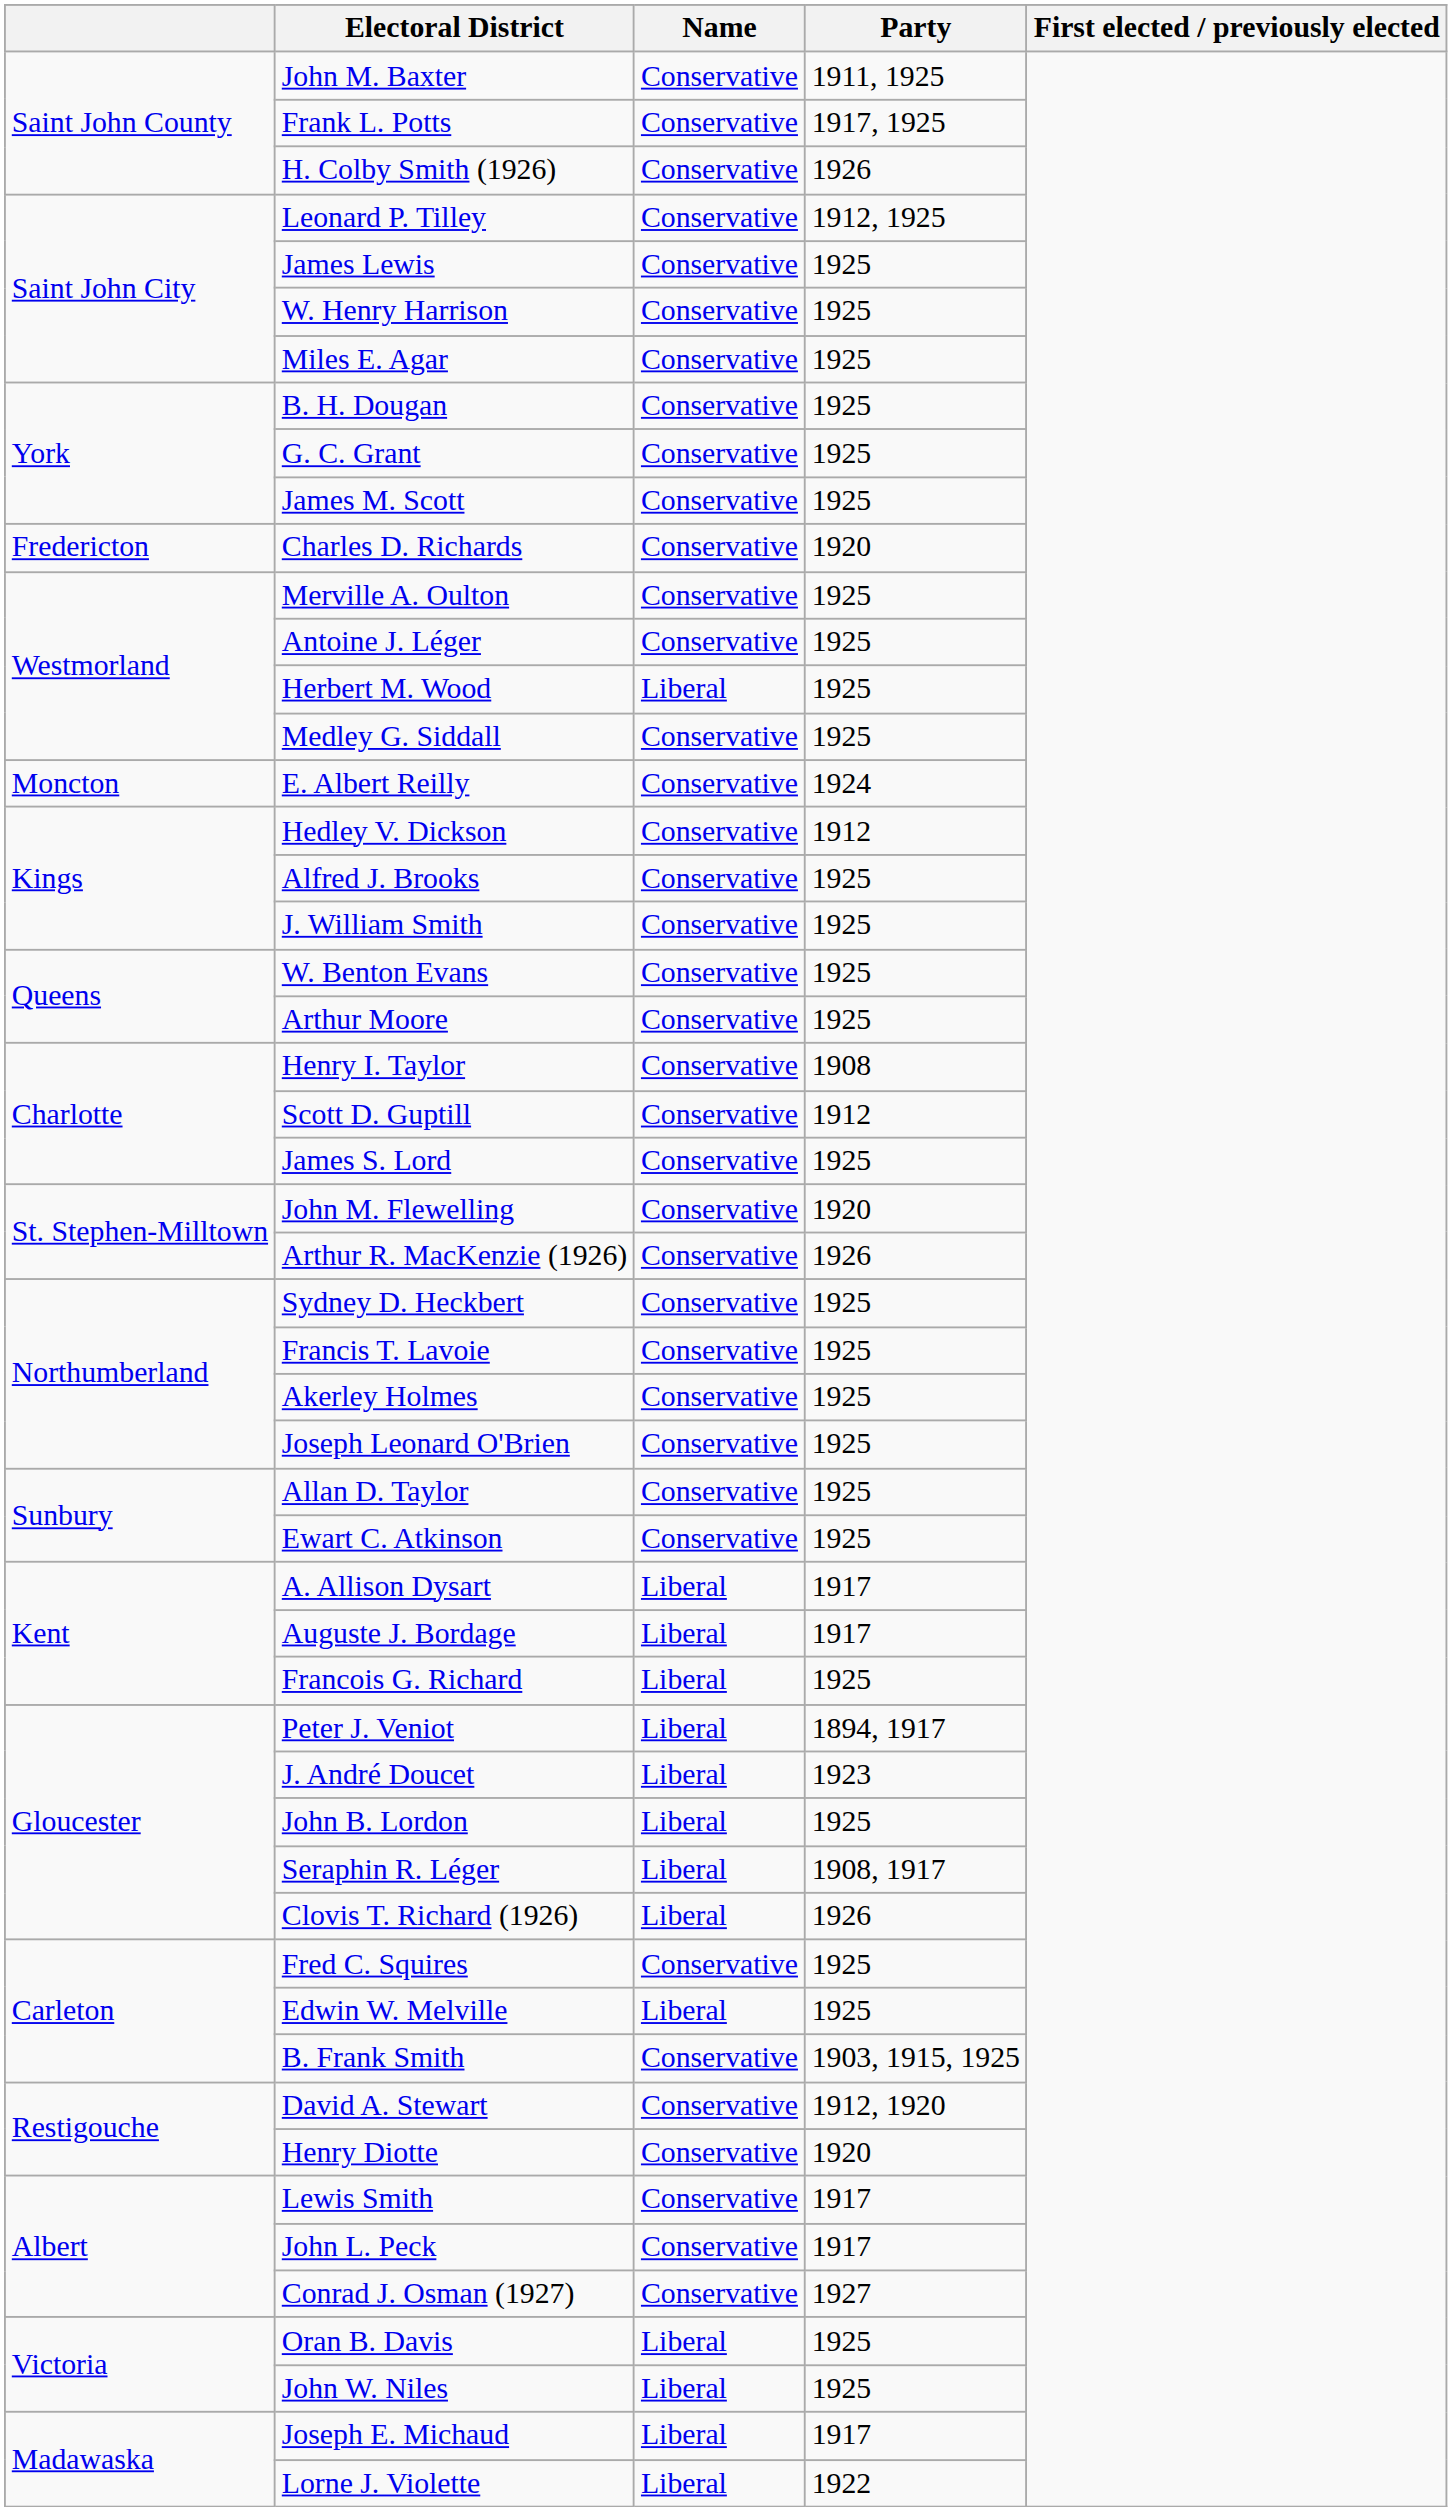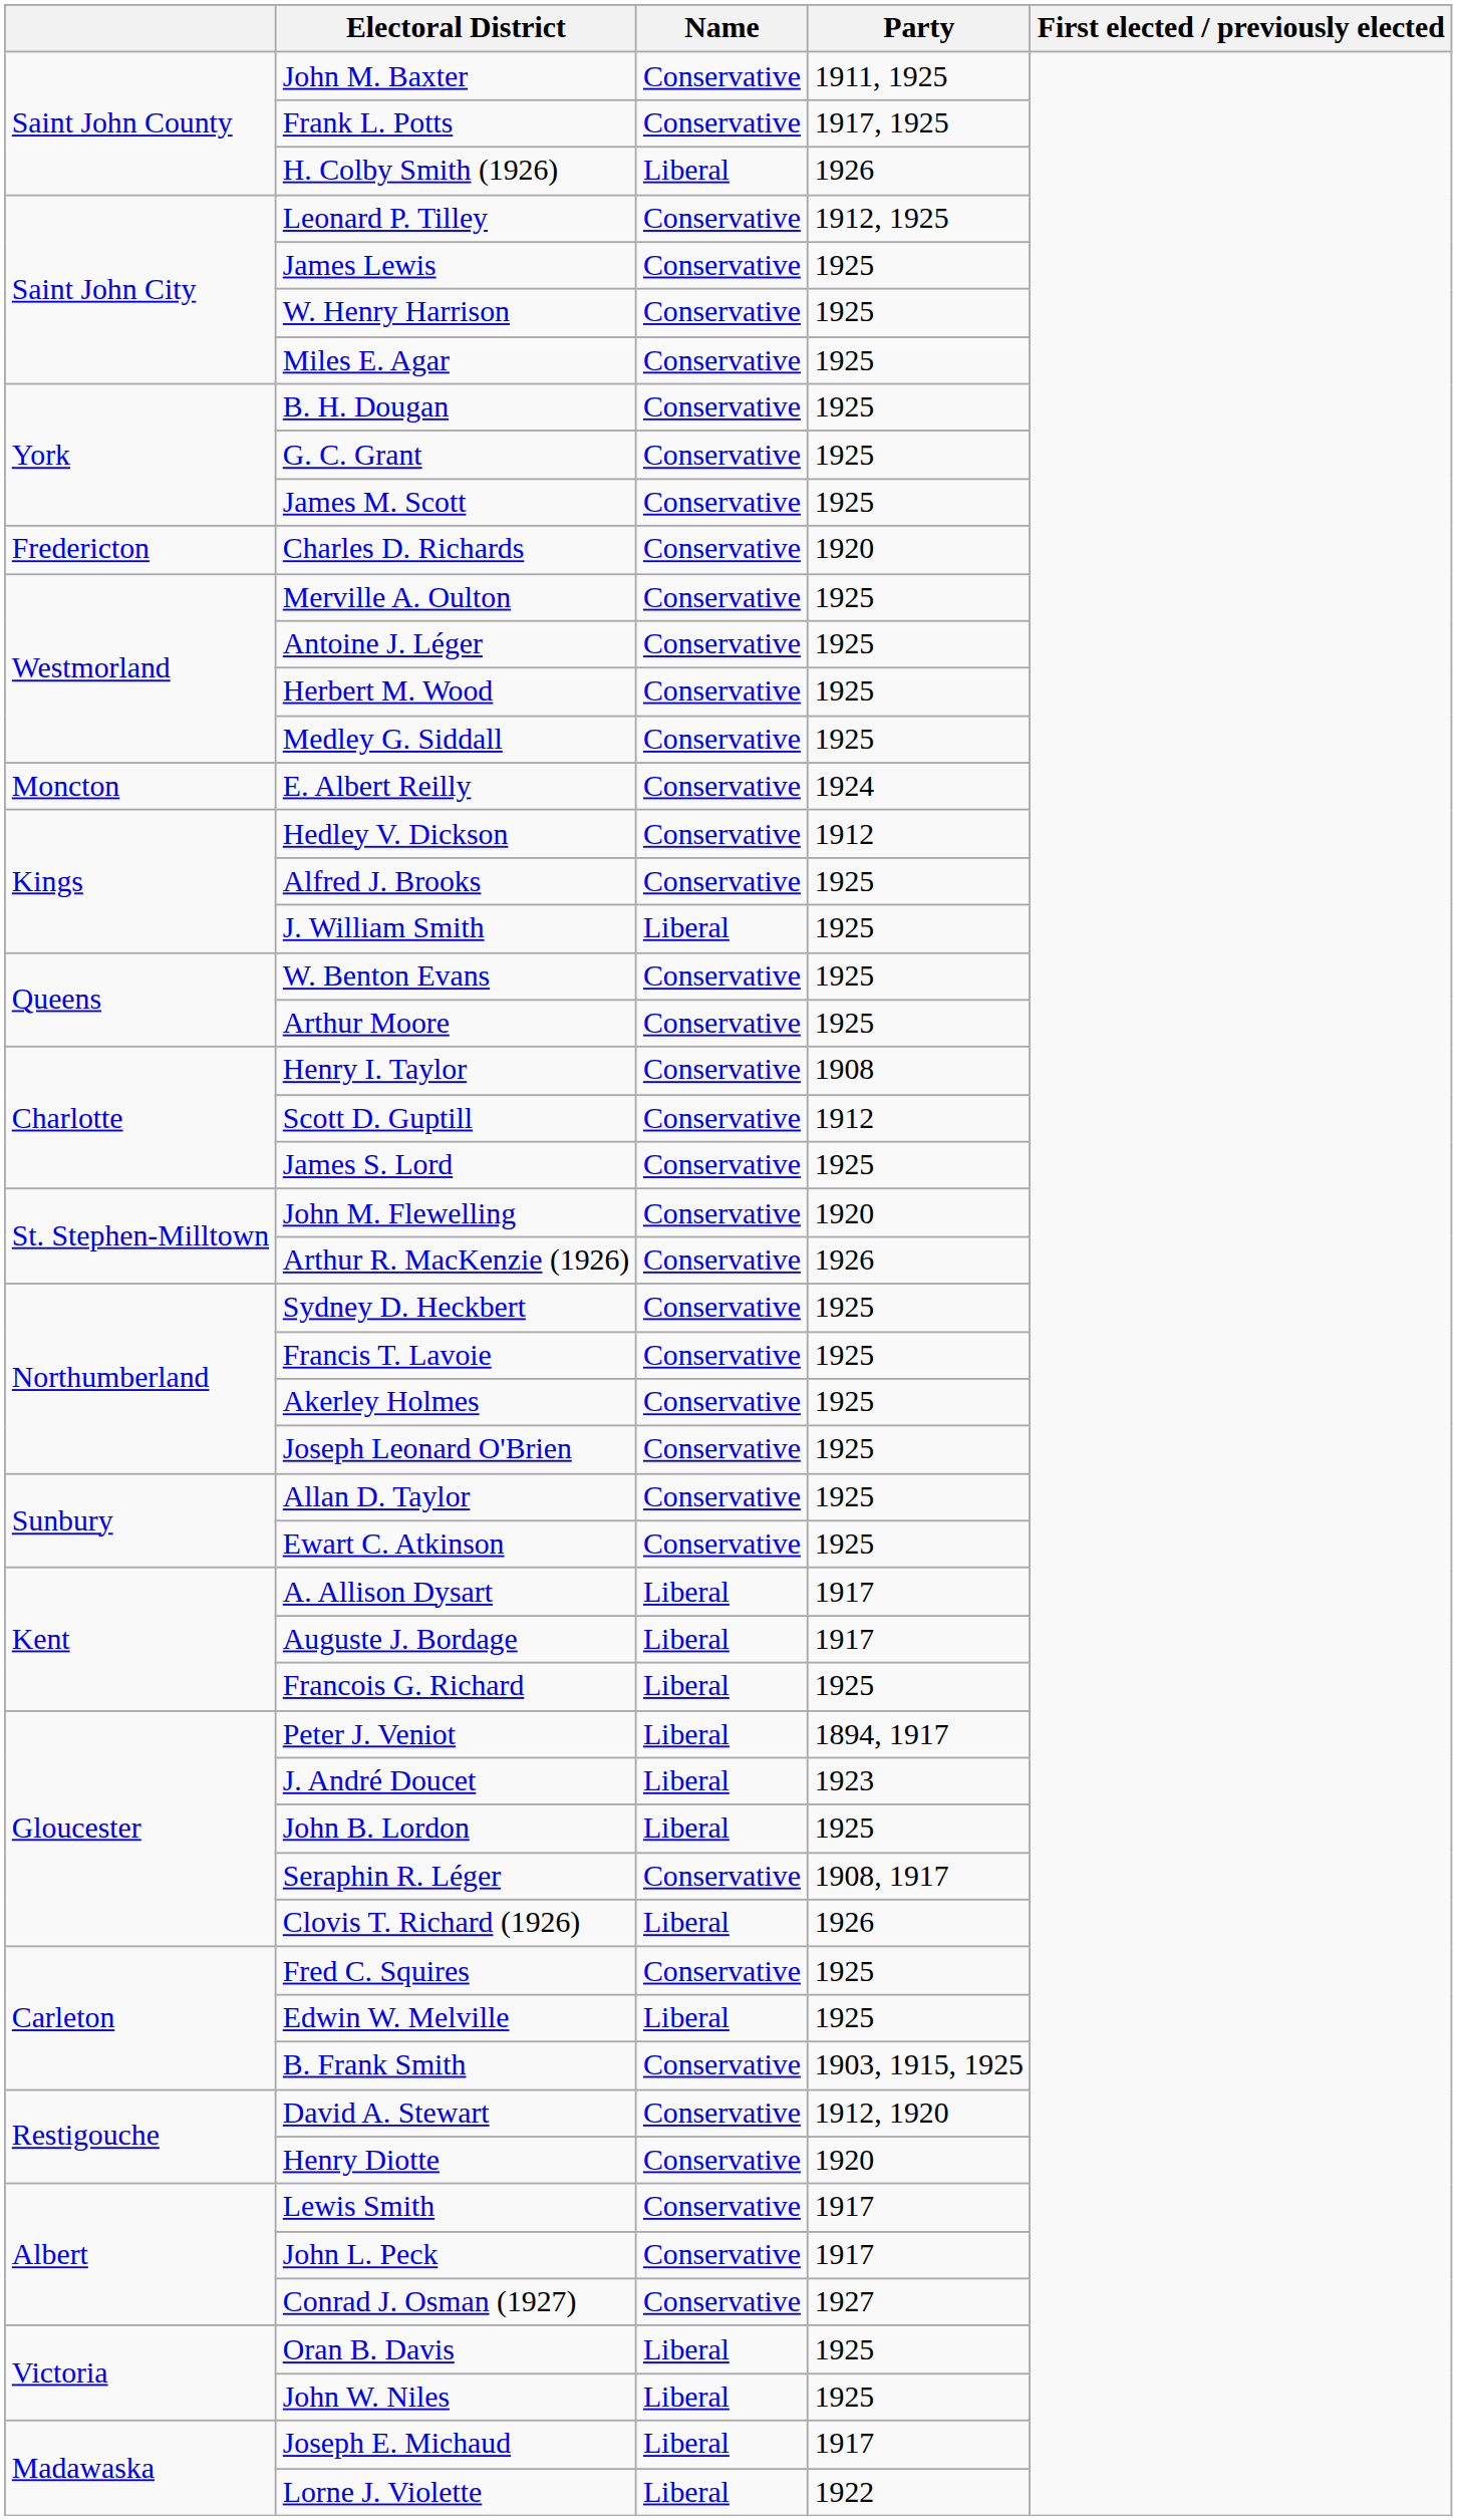 <table class="wikitable sortable">
 <tr>
 <th></th>
 <th>Electoral District</th>
 <th>Name</th>
 <th>Party</th>
 <th>First elected / previously elected</th>
 </tr>
 <tr>
 <td rowspan="3"><a href='#'>Saint John County</a></td>
 <td><a href='#'>John M. Baxter</a></td>
 <td><a href='#'>Conservative</a></td>
 <td>1911, 1925</td>
 </tr>
 <tr>
 <td><a href='#'>Frank L. Potts</a></td>
 <td><a href='#'>Conservative</a></td>
 <td>1917, 1925</td>
 </tr>
 <tr>
 <td><a href='#'>H. Colby Smith</a> (1926)</td>
-<td><a href='#'>Conservative</a></td>
+<td><a href='#'>Liberal</a></td>
 <td>1926</td>
 </tr>
 <tr>
 <td rowspan="4"><a href='#'>Saint John City</a></td>
 <td><a href='#'>Leonard P. Tilley</a></td>
 <td><a href='#'>Conservative</a></td>
 <td>1912, 1925</td>
 </tr>
 <tr>
 <td><a href='#'>James Lewis</a></td>
 <td><a href='#'>Conservative</a></td>
 <td>1925</td>
 </tr>
 <tr>
 <td><a href='#'>W. Henry Harrison</a></td>
 <td><a href='#'>Conservative</a></td>
 <td>1925</td>
 </tr>
 <tr>
 <td><a href='#'>Miles E. Agar</a></td>
 <td><a href='#'>Conservative</a></td>
 <td>1925</td>
 </tr>
 <tr>
 <td rowspan="3"><a href='#'>York</a></td>
 <td><a href='#'>B. H. Dougan</a></td>
 <td><a href='#'>Conservative</a></td>
 <td>1925</td>
 </tr>
 <tr>
 <td><a href='#'>G. C. Grant</a></td>
 <td><a href='#'>Conservative</a></td>
 <td>1925</td>
 </tr>
 <tr>
 <td><a href='#'>James M. Scott</a></td>
 <td><a href='#'>Conservative</a></td>
 <td>1925</td>
 </tr>
 <tr>
 <td><a href='#'>Fredericton</a></td>
 <td><a href='#'>Charles D. Richards</a></td>
 <td><a href='#'>Conservative</a></td>
 <td>1920</td>
 </tr>
 <tr>
 <td rowspan="4"><a href='#'>Westmorland</a></td>
 <td><a href='#'>Merville A. Oulton</a></td>
 <td><a href='#'>Conservative</a></td>
 <td>1925</td>
 </tr>
 <tr>
 <td><a href='#'>Antoine J. Léger</a></td>
 <td><a href='#'>Conservative</a></td>
 <td>1925</td>
 </tr>
 <tr>
 <td><a href='#'>Herbert M. Wood</a></td>
-<td><a href='#'>Liberal</a></td>
+<td><a href='#'>Conservative</a></td>
 <td>1925</td>
 </tr>
 <tr>
 <td><a href='#'>Medley G. Siddall</a></td>
 <td><a href='#'>Conservative</a></td>
 <td>1925</td>
 </tr>
 <tr>
 <td><a href='#'>Moncton</a></td>
 <td><a href='#'>E. Albert Reilly</a></td>
 <td><a href='#'>Conservative</a></td>
 <td>1924</td>
 </tr>
 <tr>
 <td rowspan="3"><a href='#'>Kings</a></td>
 <td><a href='#'>Hedley V. Dickson</a></td>
 <td><a href='#'>Conservative</a></td>
 <td>1912</td>
 </tr>
 <tr>
 <td><a href='#'>Alfred J. Brooks</a></td>
 <td><a href='#'>Conservative</a></td>
 <td>1925</td>
 </tr>
 <tr>
 <td><a href='#'>J. William Smith</a></td>
-<td><a href='#'>Conservative</a></td>
+<td><a href='#'>Liberal</a></td>
 <td>1925</td>
 </tr>
 <tr>
 <td rowspan="2"><a href='#'>Queens</a></td>
 <td><a href='#'>W. Benton Evans</a></td>
 <td><a href='#'>Conservative</a></td>
 <td>1925</td>
 </tr>
 <tr>
 <td><a href='#'>Arthur Moore</a></td>
 <td><a href='#'>Conservative</a></td>
 <td>1925</td>
 </tr>
 <tr>
 <td rowspan="3"><a href='#'>Charlotte</a></td>
 <td><a href='#'>Henry I. Taylor</a></td>
 <td><a href='#'>Conservative</a></td>
 <td>1908</td>
 </tr>
 <tr>
 <td><a href='#'>Scott D. Guptill</a></td>
 <td><a href='#'>Conservative</a></td>
 <td>1912</td>
 </tr>
 <tr>
 <td><a href='#'>James S. Lord</a></td>
 <td><a href='#'>Conservative</a></td>
 <td>1925</td>
 </tr>
 <tr>
 <td rowspan="2"><a href='#'>St. Stephen-Milltown</a></td>
 <td><a href='#'>John M. Flewelling</a></td>
 <td><a href='#'>Conservative</a></td>
 <td>1920</td>
 </tr>
 <tr>
 <td><a href='#'>Arthur R. MacKenzie</a> (1926)</td>
 <td><a href='#'>Conservative</a></td>
 <td>1926</td>
 </tr>
 <tr>
 <td rowspan="4"><a href='#'>Northumberland</a></td>
 <td><a href='#'>Sydney D. Heckbert</a></td>
 <td><a href='#'>Conservative</a></td>
 <td>1925</td>
 </tr>
 <tr>
 <td><a href='#'>Francis T. Lavoie</a></td>
 <td><a href='#'>Conservative</a></td>
 <td>1925</td>
 </tr>
 <tr>
 <td><a href='#'>Akerley Holmes</a></td>
 <td><a href='#'>Conservative</a></td>
 <td>1925</td>
 </tr>
 <tr>
 <td><a href='#'>Joseph Leonard O'Brien</a></td>
 <td><a href='#'>Conservative</a></td>
 <td>1925</td>
 </tr>
 <tr>
 <td rowspan="2"><a href='#'>Sunbury</a></td>
 <td><a href='#'>Allan D. Taylor</a></td>
 <td><a href='#'>Conservative</a></td>
 <td>1925</td>
 </tr>
 <tr>
 <td><a href='#'>Ewart C. Atkinson</a></td>
 <td><a href='#'>Conservative</a></td>
 <td>1925</td>
 </tr>
 <tr>
 <td rowspan="3"><a href='#'>Kent</a></td>
 <td><a href='#'>A. Allison Dysart</a></td>
 <td><a href='#'>Liberal</a></td>
 <td>1917</td>
 </tr>
 <tr>
 <td><a href='#'>Auguste J. Bordage</a></td>
 <td><a href='#'>Liberal</a></td>
 <td>1917</td>
 </tr>
 <tr>
 <td><a href='#'>Francois G. Richard</a></td>
 <td><a href='#'>Liberal</a></td>
 <td>1925</td>
 </tr>
 <tr>
 <td rowspan="5"><a href='#'>Gloucester</a></td>
 <td><a href='#'>Peter J. Veniot</a></td>
 <td><a href='#'>Liberal</a></td>
 <td>1894, 1917</td>
 </tr>
 <tr>
 <td><a href='#'>J. André Doucet</a></td>
 <td><a href='#'>Liberal</a></td>
 <td>1923</td>
 </tr>
 <tr>
 <td><a href='#'>John B. Lordon</a></td>
 <td><a href='#'>Liberal</a></td>
 <td>1925</td>
 </tr>
 <tr>
 <td><a href='#'>Seraphin R. Léger</a></td>
-<td><a href='#'>Liberal</a></td>
+<td><a href='#'>Conservative</a></td>
 <td>1908, 1917</td>
 </tr>
 <tr>
 <td><a href='#'>Clovis T. Richard</a> (1926)</td>
 <td><a href='#'>Liberal</a></td>
 <td>1926</td>
 </tr>
 <tr>
 <td rowspan="3"><a href='#'>Carleton</a></td>
 <td><a href='#'>Fred C. Squires</a></td>
 <td><a href='#'>Conservative</a></td>
 <td>1925</td>
 </tr>
 <tr>
 <td><a href='#'>Edwin W. Melville</a></td>
 <td><a href='#'>Liberal</a></td>
 <td>1925</td>
 </tr>
 <tr>
 <td><a href='#'>B. Frank Smith</a></td>
 <td><a href='#'>Conservative</a></td>
 <td>1903, 1915, 1925</td>
 </tr>
 <tr>
 <td rowspan="2"><a href='#'>Restigouche</a></td>
 <td><a href='#'>David A. Stewart</a></td>
 <td><a href='#'>Conservative</a></td>
 <td>1912, 1920</td>
 </tr>
 <tr>
 <td><a href='#'>Henry Diotte</a></td>
 <td><a href='#'>Conservative</a></td>
 <td>1920</td>
 </tr>
 <tr>
 <td rowspan="3"><a href='#'>Albert</a></td>
 <td><a href='#'>Lewis Smith</a></td>
 <td><a href='#'>Conservative</a></td>
 <td>1917</td>
 </tr>
 <tr>
 <td><a href='#'>John L. Peck</a></td>
 <td><a href='#'>Conservative</a></td>
 <td>1917</td>
 </tr>
 <tr>
 <td><a href='#'>Conrad J. Osman</a> (1927)</td>
 <td><a href='#'>Conservative</a></td>
 <td>1927</td>
 </tr>
 <tr>
 <td rowspan="2"><a href='#'>Victoria</a></td>
 <td><a href='#'>Oran B. Davis</a></td>
 <td><a href='#'>Liberal</a></td>
 <td>1925</td>
 </tr>
 <tr>
 <td><a href='#'>John W. Niles</a></td>
 <td><a href='#'>Liberal</a></td>
 <td>1925</td>
 </tr>
 <tr>
 <td rowspan="2"><a href='#'>Madawaska</a></td>
 <td><a href='#'>Joseph E. Michaud</a></td>
 <td><a href='#'>Liberal</a></td>
 <td>1917</td>
 </tr>
 <tr>
 <td><a href='#'>Lorne J. Violette</a></td>
 <td><a href='#'>Liberal</a></td>
 <td>1922</td>
 </tr>
 </table>
